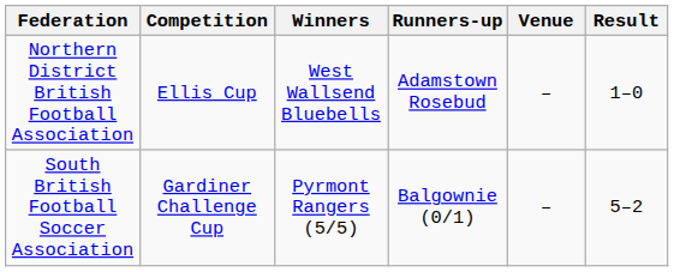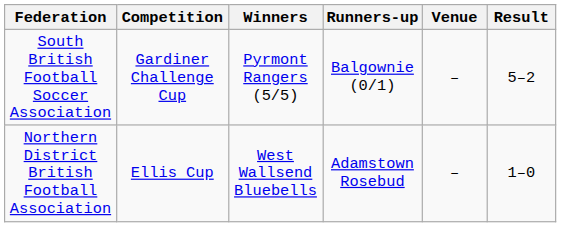 <table class="wikitable" width="75%">
 <tr>
 <th style="width:10em">Federation</th>
 <th style="width:10em">Competition</th>
 <th style="width:10em">Winners</th>
 <th style="width:15em">Runners-up</th>
 <th style="width:15em">Venue</th>
 <th style="width:10em">Result</th>
 </tr>
 <tr>
+<td align="center"><a href='#'>South British Football Soccer Association</a></td>
+<td align="center"><a href='#'>Gardiner Challenge Cup</a></td>
+<td align="center"><a href='#'>Pyrmont Rangers</a> (5/5)</td>
+<td align="center"><a href='#'>Balgownie</a> (0/1)</td>
+<td align="center">–</td>
+<td align="center">5–2</td>
+</tr>
+<tr>
 <td align="center"><a href='#'>Northern District British Football Association</a></td>
 <td align="center"><a href='#'>Ellis Cup</a></td>
 <td align="center"><a href='#'>West Wallsend Bluebells</a></td>
 <td align="center"><a href='#'>Adamstown Rosebud</a></td>
 <td align="center">–</td>
 <td align="center">1–0</td>
 </tr>
-<tr>
-<td align="center"><a href='#'>South British Football Soccer Association</a></td>
-<td align="center"><a href='#'>Gardiner Challenge Cup</a></td>
-<td align="center"><a href='#'>Pyrmont Rangers</a> (5/5)</td>
-<td align="center"><a href='#'>Balgownie</a> (0/1)</td>
-<td align="center">–</td>
-<td align="center">5–2</td>
-</tr>
 </table>
